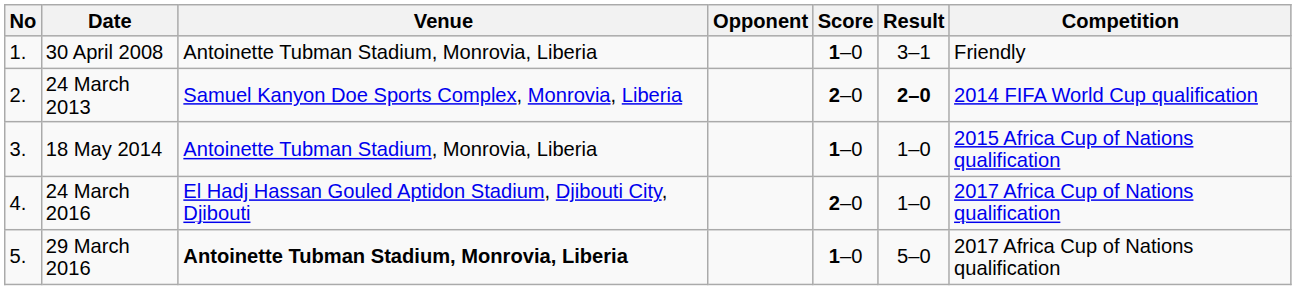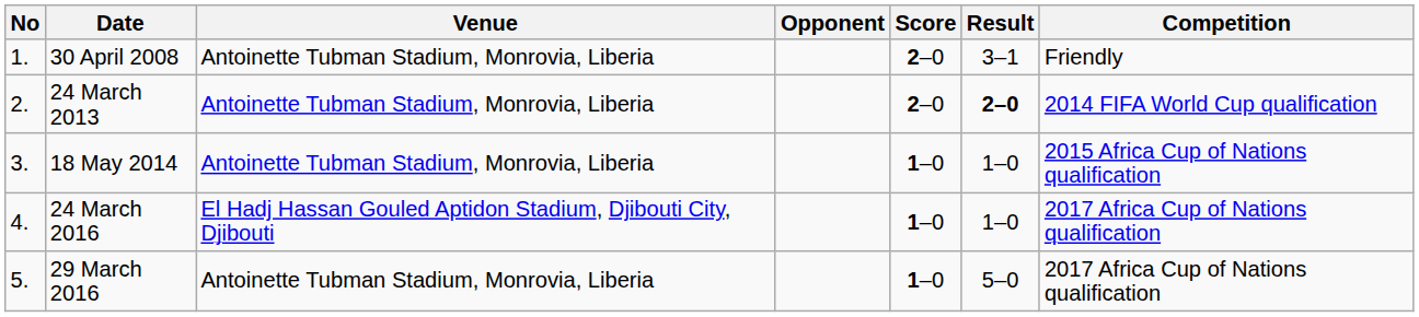 <table class="wikitable" style="font-size:85%;">
 <tr>
 <th>No</th>
 <th>Date</th>
 <th>Venue</th>
 <th>Opponent</th>
 <th>Score</th>
 <th>Result</th>
 <th>Competition</th>
 </tr>
 <tr>
 <td>1.</td>
 <td>30 April 2008</td>
 <td>Antoinette Tubman Stadium, Monrovia, Liberia</td>
 <td></td>
-<td align=center><strong>1</strong>–0</td>
+<td align=center><strong>2</strong>–0</td>
 <td align=center>3–1</td>
 <td>Friendly</td>
 </tr>
 <tr>
 <td>2.</td>
 <td>24 March 2013</td>
-<td><a href='#'>Samuel Kanyon Doe Sports Complex</a>, <a href='#'>Monrovia</a>, <a href='#'>Liberia</a></td>
+<td><a href='#'>Antoinette Tubman Stadium</a>, Monrovia, Liberia</td>
 <td></td>
 <td align=center><strong>2</strong>–0</td>
 <td align=center><strong>2–0</strong></td>
 <td><a href='#'>2014 FIFA World Cup qualification</a></td>
 </tr>
 <tr>
 <td>3.</td>
 <td>18 May 2014</td>
 <td><a href='#'>Antoinette Tubman Stadium</a>, Monrovia, Liberia</td>
 <td></td>
 <td align=center><strong>1</strong>–0</td>
 <td align=center>1–0</td>
 <td><a href='#'>2015 Africa Cup of Nations qualification</a></td>
 </tr>
 <tr>
 <td>4.</td>
 <td>24 March 2016</td>
 <td><a href='#'>El Hadj Hassan Gouled Aptidon Stadium</a>, <a href='#'>Djibouti City</a>, <a href='#'>Djibouti</a></td>
 <td></td>
-<td align=center><strong>2</strong>–0</td>
+<td align=center><strong>1</strong>–0</td>
 <td align=center>1–0</td>
 <td><a href='#'>2017 Africa Cup of Nations qualification</a></td>
 </tr>
 <tr>
 <td>5.</td>
 <td>29 March 2016</td>
-<td><strong>Antoinette Tubman Stadium, Monrovia, Liberia</strong></td>
+<td>Antoinette Tubman Stadium, Monrovia, Liberia</td>
 <td></td>
 <td align=center><strong>1</strong>–0</td>
 <td align=center>5–0</td>
 <td>2017 Africa Cup of Nations qualification</td>
 </tr>
 </table>
